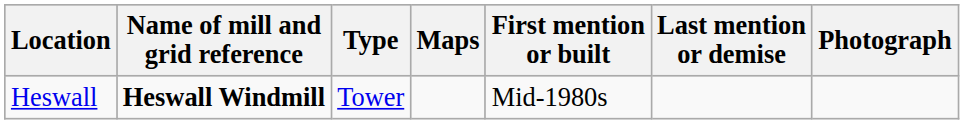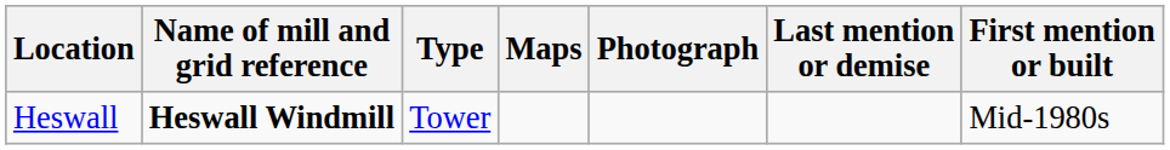 <table class="wikitable">
 <tr>
 <th>Location</th>
 <th>Name of mill and<br>grid reference</th>
 <th>Type</th>
 <th>Maps</th>
+<th>Photograph</th>
+<th>Last mention<br> or demise</th>
 <th>First mention<br>or built</th>
-<th>Last mention<br> or demise</th>
-<th>Photograph</th>
 </tr>
 <tr>
 <td><a href='#'>Heswall</a></td>
 <td><strong>Heswall Windmill</strong></td>
 <td><a href='#'>Tower</a></td>
 <td></td>
-<td>Mid-1980s</td>
 <td></td>
 <td></td>
+<td>Mid-1980s</td>
 </tr>
 </table>
